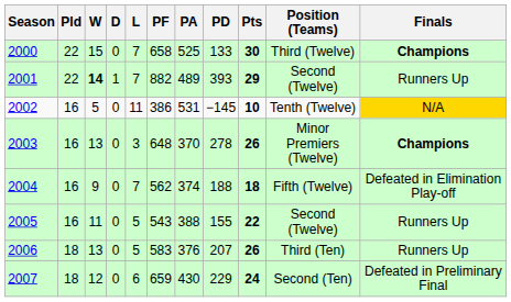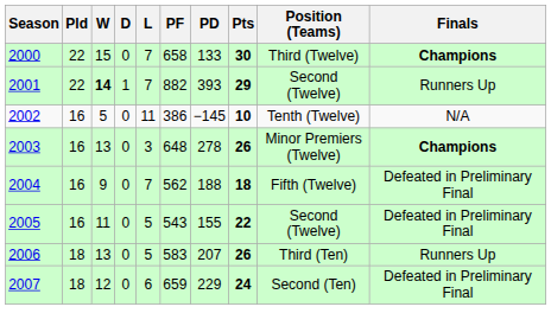 <table class="wikitable sortable" style="text-align:center;">
 <tr>
 <th width="30">Season</th>
 <th width="20" abbr="Played">Pld</th>
 <th width="20" abbr="Won">W</th>
 <th width="20" abbr="Drawn">D</th>
 <th width="20" abbr="Lost">L</th>
 <th width="20" abbr="Points for">PF</th>
-<th width="20" abbr="Points against">PA</th>
 <th width="20" abbr="Points difference">PD</th>
 <th width="20" abbr="Points">Pts</th>
 <th width="150">Position (Teams)</th>
 <th width="250">Finals</th>
 </tr>
 <tr style="background: #ccffcc;">
 <td style="text-align:left;"><a href='#'>2000</a></td>
 <td>22</td>
 <td>15</td>
 <td>0</td>
 <td>7</td>
 <td>658</td>
-<td>525</td>
 <td>133</td>
 <td><strong>30</strong></td>
 <td>Third (Twelve)</td>
 <td><strong>Champions</strong></td>
 </tr>
 <tr style="background: #ccffcc;">
 <td style="text-align:left;"><a href='#'>2001</a></td>
 <td>22</td>
 <td><strong>14</strong></td>
 <td>1</td>
 <td>7</td>
 <td>882</td>
-<td>489</td>
 <td>393</td>
 <td><strong>29</strong></td>
 <td>Second (Twelve)</td>
 <td>Runners Up</td>
 </tr>
 <tr>
 <td style="text-align:left;"><a href='#'>2002</a></td>
 <td>16</td>
 <td>5</td>
 <td>0</td>
 <td>11</td>
 <td>386</td>
-<td>531</td>
 <td>−145</td>
 <td><strong>10</strong></td>
 <td>Tenth (Twelve)</td>
-<td style="background: gold;">N/A</td>
+<td>N/A</td>
 </tr>
 <tr style="background: #ccffcc;">
 <td style="text-align:left;"><a href='#'>2003</a></td>
 <td>16</td>
 <td>13</td>
 <td>0</td>
 <td>3</td>
 <td>648</td>
-<td>370</td>
 <td>278</td>
 <td><strong>26</strong></td>
 <td>Minor Premiers (Twelve)</td>
 <td><strong>Champions</strong></td>
 </tr>
 <tr style="background: #ccffcc;">
 <td style="text-align:left;"><a href='#'>2004</a></td>
 <td>16</td>
 <td>9</td>
 <td>0</td>
 <td>7</td>
 <td>562</td>
-<td>374</td>
 <td>188</td>
 <td><strong>18</strong></td>
 <td>Fifth (Twelve)</td>
-<td>Defeated in Elimination Play-off</td>
+<td>Defeated in Preliminary Final</td>
 </tr>
 <tr style="background: #ccffcc;">
 <td style="text-align:left;"><a href='#'>2005</a></td>
 <td>16</td>
 <td>11</td>
 <td>0</td>
 <td>5</td>
 <td>543</td>
-<td>388</td>
 <td>155</td>
 <td><strong>22</strong></td>
 <td>Second (Twelve)</td>
-<td>Runners Up</td>
+<td>Defeated in Preliminary Final</td>
 </tr>
 <tr style="background: #ccffcc;">
 <td style="text-align:left;"><a href='#'>2006</a></td>
 <td>18</td>
 <td>13</td>
 <td>0</td>
 <td>5</td>
 <td>583</td>
-<td>376</td>
 <td>207</td>
 <td><strong>26</strong></td>
 <td>Third (Ten)</td>
 <td>Runners Up</td>
 </tr>
 <tr style="background: #ccffcc;">
 <td style="text-align:left;"><a href='#'>2007</a></td>
 <td>18</td>
 <td>12</td>
 <td>0</td>
 <td>6</td>
 <td>659</td>
-<td>430</td>
 <td>229</td>
 <td><strong>24</strong></td>
 <td>Second (Ten)</td>
 <td>Defeated in Preliminary Final</td>
 </tr>
 </table>
